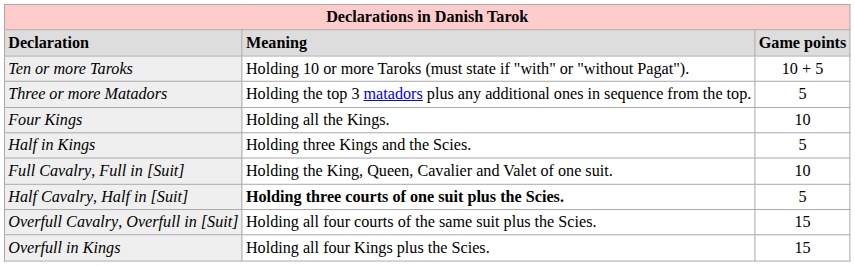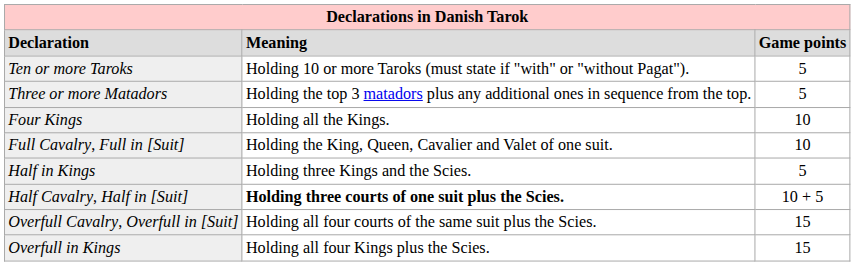 <table class="wikitable" align="float:left"  style="background-color:white">
 <tr style="background-color:#ffcccc">
 <td colspan="3" align="center"><strong>Declarations in Danish Tarok</strong></td>
 </tr>
 <tr style="background: #DDDDDD;">
 <td><strong>Declaration</strong></td>
 <td><strong>Meaning</strong></td>
 <td><strong>Game points</strong></td>
 </tr>
 <tr>
 <td style="background:#efefef;"><em>Ten or more Taroks</em></td>
 <td>Holding 10 or more Taroks (must state if "with" or "without Pagat").</td>
-<td align="center">10 + 5</td>
+<td align="center">5</td>
 </tr>
 <tr>
 <td style="background:#efefef;"><em>Three or more Matadors</em></td>
 <td>Holding the top 3 <a href='#'>matadors</a> plus any additional ones in sequence from the top.</td>
 <td align="center">5</td>
 </tr>
 <tr>
 <td style="background:#efefef;"><em>Four Kings</em></td>
 <td>Holding all the Kings.</td>
 <td align="center">10</td>
 </tr>
 <tr>
+<td style="background:#efefef;"><em>Full Cavalry</em>, <em>Full in [Suit]</em></td>
+<td>Holding the King, Queen, Cavalier and Valet of one suit.</td>
+<td align="center">10</td>
+</tr>
+<tr>
 <td style="background:#efefef;"><em>Half in Kings</em></td>
 <td>Holding three Kings and the Scies.</td>
 <td align="center">5</td>
 </tr>
 <tr>
-<td style="background:#efefef;"><em>Full Cavalry</em>, <em>Full in [Suit]</em></td>
-<td>Holding the King, Queen, Cavalier and Valet of one suit.</td>
-<td align="center">10</td>
-</tr>
-<tr>
 <td style="background:#efefef;"><em>Half Cavalry</em>, <em>Half in [Suit]</em></td>
 <td><strong>Holding three courts of one suit plus the Scies.</strong></td>
-<td align="center">5</td>
+<td align="center">10 + 5</td>
 </tr>
 <tr>
 <td style="background:#efefef;"><em>Overfull Cavalry</em>, <em>Overfull in [Suit]</em></td>
 <td>Holding all four courts of the same suit plus the Scies.</td>
 <td align="center">15</td>
 </tr>
 <tr>
 <td style="background:#efefef;"><em>Overfull in Kings</em></td>
 <td>Holding all four Kings plus the Scies.</td>
 <td align="center">15</td>
 </tr>
 </table>
